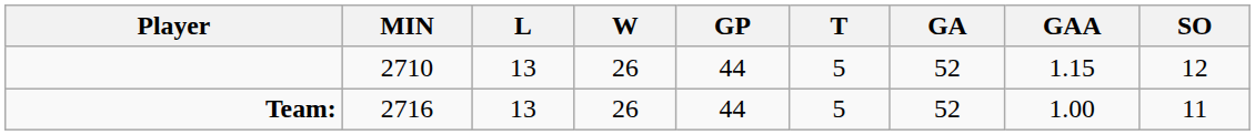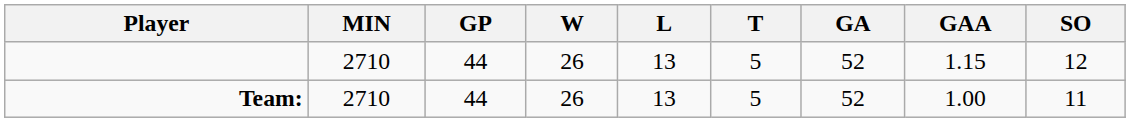 <table class="wikitable sortable" width="60%">
 <tr>
 <th bgcolor="#DDDDFF" width="10%">Player</th>
 <th width="3%" bgcolor="#DDDDFF" title="Minutes played">MIN</th>
+<th width="3%" bgcolor="#DDDDFF" title="Games played in">GP</th>
+<th width="3%" bgcolor="#DDDDFF" title="Wins">W</th>
 <th width="3%" bgcolor="#DDDDFF"title="Losses">L</th>
-<th width="3%" bgcolor="#DDDDFF" title="Wins">W</th>
-<th width="3%" bgcolor="#DDDDFF" title="Games played in">GP</th>
 <th width="3%" bgcolor="#DDDDFF" title="Ties">T</th>
 <th width="3%" bgcolor="#DDDDFF" title="Goals against">GA</th>
 <th width="3%" bgcolor="#DDDDFF" title="Goals against average">GAA</th>
 <th width="3%" bgcolor="#DDDDFF"title="Shut-outs">SO</th>
 </tr>
 <tr align="center">
 <td align="right"></td>
 <td>2710</td>
+<td>44</td>
+<td>26</td>
 <td>13</td>
-<td>26</td>
-<td>44</td>
 <td>5</td>
 <td>52</td>
 <td>1.15</td>
 <td>12</td>
 </tr>
 <tr align="center">
 <td align="right"><strong>Team:</strong></td>
-<td>2716</td>
+<td>2710</td>
+<td>44</td>
+<td>26</td>
 <td>13</td>
-<td>26</td>
-<td>44</td>
 <td>5</td>
 <td>52</td>
 <td>1.00</td>
 <td>11</td>
 </tr>
 </table>
